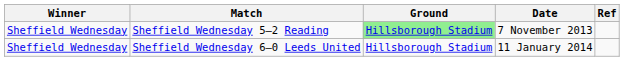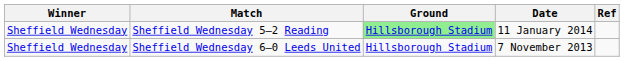 <table class="wikitable">
 <tr>
 <th>Winner</th>
 <th>Match</th>
 <th>Ground</th>
 <th>Date</th>
 <th>Ref</th>
 </tr>
 <tr>
 <td><a href='#'>Sheffield Wednesday</a></td>
 <td><a href='#'>Sheffield Wednesday</a> 5–2 <a href='#'>Reading</a></td>
 <td style="background: lightgreen;"><a href='#'>Hillsborough Stadium</a></td>
-<td>7 November 2013</td>
+<td>11 January 2014</td>
 <td></td>
 </tr>
 <tr>
 <td><a href='#'>Sheffield Wednesday</a></td>
 <td><a href='#'>Sheffield Wednesday</a> 6–0 <a href='#'>Leeds United</a></td>
 <td><a href='#'>Hillsborough Stadium</a></td>
-<td>11 January 2014</td>
+<td>7 November 2013</td>
 <td></td>
 </tr>
 </table>
